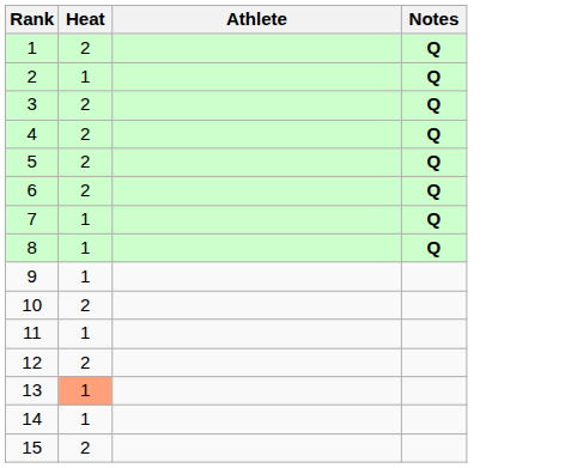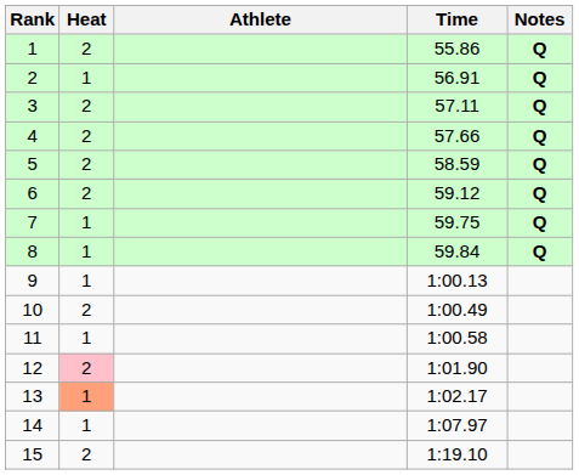 <table class="wikitable" style="text-align:center">
 <tr>
 <th width=40>Rank</th>
 <th width=40>Heat</th>
 <th width=250>Athlete</th>
+<th width=80>Time</th>
 <th width=50>Notes</th>
 </tr>
 <tr bgcolor=ccffcc>
 <td>1</td>
 <td>2</td>
 <td align=left></td>
+<td>55.86</td>
 <td><strong>Q</strong></td>
 </tr>
 <tr bgcolor=ccffcc>
 <td>2</td>
 <td>1</td>
 <td align=left></td>
+<td>56.91</td>
 <td><strong>Q</strong></td>
 </tr>
 <tr bgcolor=ccffcc>
 <td>3</td>
 <td>2</td>
 <td align=left></td>
+<td>57.11</td>
 <td><strong>Q</strong></td>
 </tr>
 <tr bgcolor=ccffcc>
 <td>4</td>
 <td>2</td>
 <td align=left></td>
+<td>57.66</td>
 <td><strong>Q</strong></td>
 </tr>
 <tr bgcolor=ccffcc>
 <td>5</td>
 <td>2</td>
 <td align=left></td>
+<td>58.59</td>
 <td><strong>Q</strong></td>
 </tr>
 <tr bgcolor=ccffcc>
 <td>6</td>
 <td>2</td>
 <td align=left></td>
+<td>59.12</td>
 <td><strong>Q</strong></td>
 </tr>
 <tr bgcolor=ccffcc>
 <td>7</td>
 <td>1</td>
 <td align=left></td>
+<td>59.75</td>
 <td><strong>Q</strong></td>
 </tr>
 <tr bgcolor=ccffcc>
 <td>8</td>
 <td>1</td>
 <td align=left></td>
+<td>59.84</td>
 <td><strong>Q</strong></td>
 </tr>
 <tr>
 <td>9</td>
 <td>1</td>
 <td align=left></td>
+<td>1:00.13</td>
 <td></td>
 </tr>
 <tr>
 <td>10</td>
 <td>2</td>
 <td align=left></td>
+<td>1:00.49</td>
 <td></td>
 </tr>
 <tr>
 <td>11</td>
 <td>1</td>
 <td align=left></td>
+<td>1:00.58</td>
 <td></td>
 </tr>
 <tr>
 <td>12</td>
-<td>2</td>
+<td style="background: pink;">2</td>
 <td align=left></td>
+<td>1:01.90</td>
 <td></td>
 </tr>
 <tr>
 <td>13</td>
 <td style="background: lightsalmon;">1</td>
 <td align=left></td>
+<td>1:02.17</td>
 <td></td>
 </tr>
 <tr>
 <td>14</td>
 <td>1</td>
 <td align=left></td>
+<td>1:07.97</td>
 <td></td>
 </tr>
 <tr>
 <td>15</td>
 <td>2</td>
 <td align=left></td>
+<td>1:19.10</td>
 <td></td>
 </tr>
 </table>
